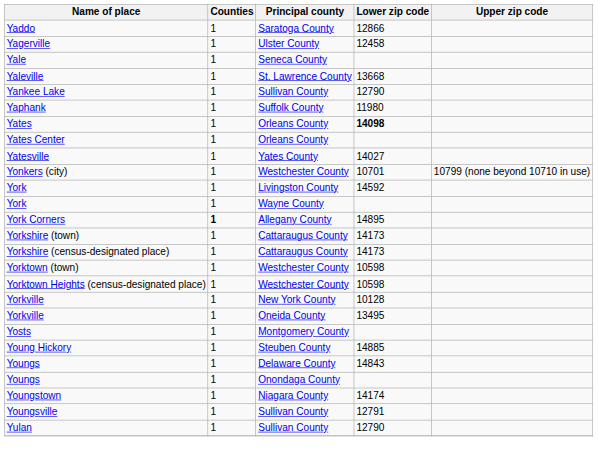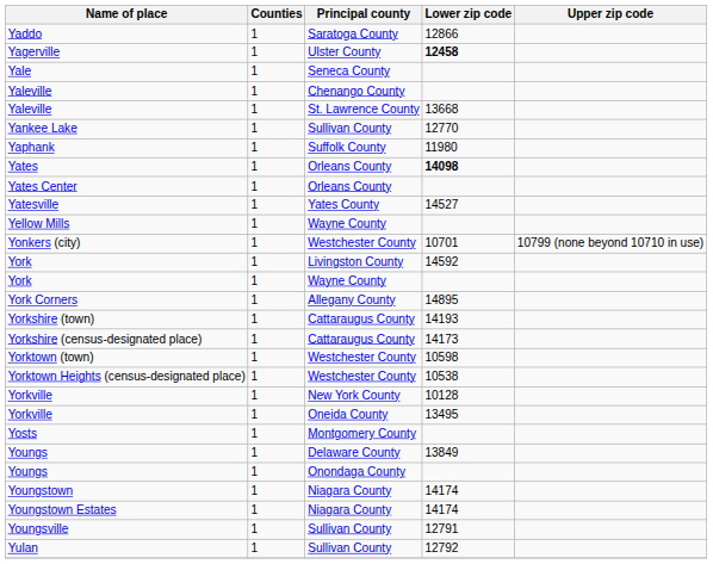 <table align="center" class="wikitable">
 <tr>
 <th>Name of place</th>
 <th>Counties</th>
 <th>Principal county</th>
 <th>Lower zip code</th>
 <th>Upper zip code</th>
 </tr>
 <tr --->
 <td><a href='#'>Yaddo</a></td>
 <td>1</td>
 <td><a href='#'>Saratoga County</a></td>
 <td>12866</td>
 <td> </td>
 </tr>
 <tr --->
 <td><a href='#'>Yagerville</a></td>
 <td>1</td>
 <td><a href='#'>Ulster County</a></td>
-<td>12458</td>
+<td><strong>12458</strong></td>
 <td> </td>
 </tr>
 <tr --->
 <td><a href='#'>Yale</a></td>
 <td>1</td>
 <td><a href='#'>Seneca County</a></td>
+<td> </td>
+<td> </td>
+</tr>
+<tr --->
+<td><a href='#'>Yaleville</a></td>
+<td>1</td>
+<td><a href='#'>Chenango County</a></td>
 <td> </td>
 <td> </td>
 </tr>
 <tr --->
 <td><a href='#'>Yaleville</a></td>
 <td>1</td>
 <td><a href='#'>St. Lawrence County</a></td>
 <td>13668</td>
 <td> </td>
 </tr>
 <tr --->
 <td><a href='#'>Yankee Lake</a></td>
 <td>1</td>
 <td><a href='#'>Sullivan County</a></td>
-<td>12790</td>
+<td>12770</td>
 <td> </td>
 </tr>
 <tr --->
 <td><a href='#'>Yaphank</a></td>
 <td>1</td>
 <td><a href='#'>Suffolk County</a></td>
 <td>11980</td>
 <td> </td>
 </tr>
 <tr --->
 <td><a href='#'>Yates</a></td>
 <td>1</td>
 <td><a href='#'>Orleans County</a></td>
 <td><strong>14098</strong></td>
 <td> </td>
 </tr>
 <tr --->
 <td><a href='#'>Yates Center</a></td>
 <td>1</td>
 <td><a href='#'>Orleans County</a></td>
 <td> </td>
 <td> </td>
 </tr>
 <tr --->
 <td><a href='#'>Yatesville</a></td>
 <td>1</td>
 <td><a href='#'>Yates County</a></td>
-<td>14027</td>
+<td>14527</td>
+<td> </td>
+</tr>
+<tr --->
+<td><a href='#'>Yellow Mills</a></td>
+<td>1</td>
+<td><a href='#'>Wayne County</a></td>
+<td> </td>
 <td> </td>
 </tr>
 <tr --->
 <td><a href='#'>Yonkers</a> (city)</td>
 <td>1</td>
 <td><a href='#'>Westchester County</a></td>
 <td>10701</td>
 <td>10799 (none beyond 10710 in use)</td>
 </tr>
 <tr --->
 <td><a href='#'>York</a></td>
 <td>1</td>
 <td><a href='#'>Livingston County</a></td>
 <td>14592</td>
 <td> </td>
 </tr>
 <tr --->
 <td><a href='#'>York</a></td>
 <td>1</td>
 <td><a href='#'>Wayne County</a></td>
 <td> </td>
 <td> </td>
 </tr>
 <tr --->
 <td><a href='#'>York Corners</a></td>
-<td><strong>1</strong></td>
+<td>1</td>
 <td><a href='#'>Allegany County</a></td>
 <td>14895</td>
 <td> </td>
 </tr>
 <tr --->
 <td><a href='#'>Yorkshire</a> (town)</td>
 <td>1</td>
 <td><a href='#'>Cattaraugus County</a></td>
-<td>14173</td>
+<td>14193</td>
 <td> </td>
 </tr>
 <tr --->
 <td><a href='#'>Yorkshire</a> (census-designated place)</td>
 <td>1</td>
 <td><a href='#'>Cattaraugus County</a></td>
 <td>14173</td>
 <td> </td>
 </tr>
 <tr --->
 <td><a href='#'>Yorktown</a> (town)</td>
 <td>1</td>
 <td><a href='#'>Westchester County</a></td>
 <td>10598</td>
 <td> </td>
 </tr>
 <tr --->
 <td><a href='#'>Yorktown Heights</a> (census-designated place)</td>
 <td>1</td>
 <td><a href='#'>Westchester County</a></td>
-<td>10598</td>
+<td>10538</td>
 <td> </td>
 </tr>
 <tr --->
 <td><a href='#'>Yorkville</a></td>
 <td>1</td>
 <td><a href='#'>New York County</a></td>
 <td>10128</td>
 <td> </td>
 </tr>
 <tr --->
 <td><a href='#'>Yorkville</a></td>
 <td>1</td>
 <td><a href='#'>Oneida County</a></td>
 <td>13495</td>
 <td> </td>
 </tr>
 <tr --->
 <td><a href='#'>Yosts</a></td>
 <td>1</td>
 <td><a href='#'>Montgomery County</a></td>
 <td> </td>
 <td> </td>
 </tr>
 <tr --->
-<td><a href='#'>Young Hickory</a></td>
-<td>1</td>
-<td><a href='#'>Steuben County</a></td>
-<td>14885</td>
-<td> </td>
-</tr>
-<tr --->
 <td><a href='#'>Youngs</a></td>
 <td>1</td>
 <td><a href='#'>Delaware County</a></td>
-<td>14843</td>
+<td>13849</td>
 <td> </td>
 </tr>
 <tr --->
 <td><a href='#'>Youngs</a></td>
 <td>1</td>
 <td><a href='#'>Onondaga County</a></td>
 <td> </td>
 <td> </td>
 </tr>
 <tr --->
 <td><a href='#'>Youngstown</a></td>
 <td>1</td>
 <td><a href='#'>Niagara County</a></td>
 <td>14174</td>
 <td> </td>
 </tr>
 <tr --->
+<td><a href='#'>Youngstown Estates</a></td>
+<td>1</td>
+<td><a href='#'>Niagara County</a></td>
+<td>14174</td>
+<td> </td>
+</tr>
+<tr --->
 <td><a href='#'>Youngsville</a></td>
 <td>1</td>
 <td><a href='#'>Sullivan County</a></td>
 <td>12791</td>
 <td> </td>
 </tr>
 <tr --->
 <td><a href='#'>Yulan</a></td>
 <td>1</td>
 <td><a href='#'>Sullivan County</a></td>
-<td>12790</td>
+<td>12792</td>
 <td> </td>
 </tr>
 <tr --->
 </tr>
 </table>
